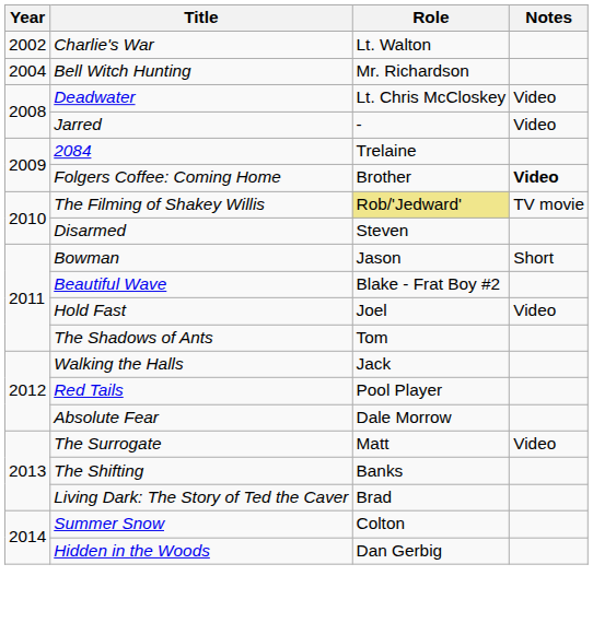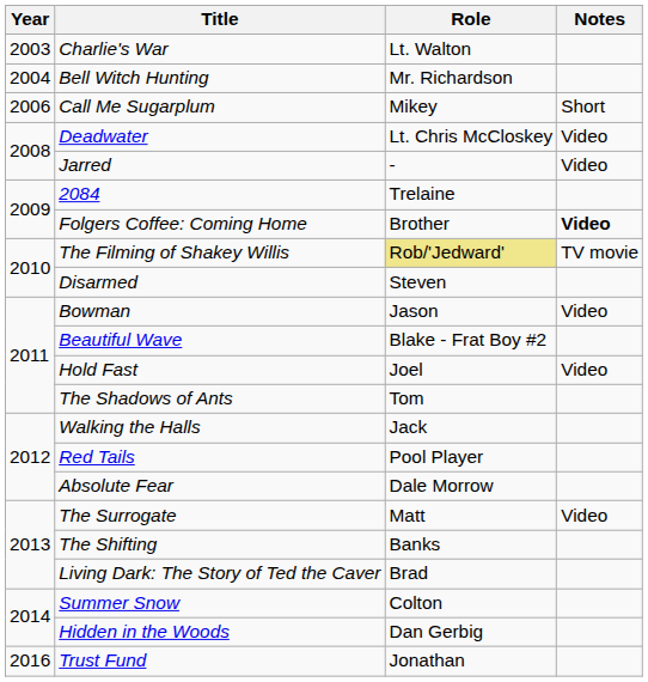 <table class="wikitable sortable">
 <tr>
 <th>Year</th>
 <th>Title</th>
 <th>Role</th>
 <th>Notes</th>
 </tr>
 <tr>
-<td>2002</td>
+<td>2003</td>
 <td><em>Charlie's War</em></td>
 <td>Lt. Walton</td>
 <td></td>
 </tr>
 <tr>
 <td>2004</td>
 <td><em>Bell Witch Hunting</em></td>
 <td>Mr. Richardson</td>
 <td></td>
+</tr>
+<tr>
+<td>2006</td>
+<td><em>Call Me Sugarplum</em></td>
+<td>Mikey</td>
+<td>Short</td>
 </tr>
 <tr>
 <td rowspan="2">2008</td>
 <td><em><a href='#'>Deadwater</a></em></td>
 <td>Lt. Chris McCloskey</td>
 <td>Video</td>
 </tr>
 <tr>
 <td><em>Jarred</em></td>
 <td>-</td>
 <td>Video</td>
 </tr>
 <tr>
 <td rowspan="2">2009</td>
 <td><em><a href='#'>2084</a></em></td>
 <td>Trelaine</td>
 <td></td>
 </tr>
 <tr>
 <td><em>Folgers Coffee: Coming Home</em></td>
 <td>Brother</td>
 <td><strong>Video</strong></td>
 </tr>
 <tr>
 <td rowspan="2">2010</td>
 <td><em>The Filming of Shakey Willis</em></td>
 <td style="background: khaki;">Rob/'Jedward'</td>
 <td>TV movie</td>
 </tr>
 <tr>
 <td><em>Disarmed</em></td>
 <td>Steven</td>
 <td></td>
 </tr>
 <tr>
 <td rowspan="4">2011</td>
 <td><em>Bowman</em></td>
 <td>Jason</td>
-<td>Short</td>
+<td>Video</td>
 </tr>
 <tr>
 <td><em><a href='#'>Beautiful Wave</a></em></td>
 <td>Blake - Frat Boy #2</td>
 <td></td>
 </tr>
 <tr>
 <td><em>Hold Fast</em></td>
 <td>Joel</td>
 <td>Video</td>
 </tr>
 <tr>
 <td><em>The Shadows of Ants</em></td>
 <td>Tom</td>
 <td></td>
 </tr>
 <tr>
 <td rowspan="3">2012</td>
 <td><em>Walking the Halls</em></td>
 <td>Jack</td>
 <td></td>
 </tr>
 <tr>
 <td><em><a href='#'>Red Tails</a></em></td>
 <td>Pool Player</td>
 <td></td>
 </tr>
 <tr>
 <td><em>Absolute Fear</em></td>
 <td>Dale Morrow</td>
 <td></td>
 </tr>
 <tr>
 <td rowspan="3">2013</td>
 <td><em>The Surrogate</em></td>
 <td>Matt</td>
 <td>Video</td>
 </tr>
 <tr>
 <td><em>The Shifting</em></td>
 <td>Banks</td>
 <td></td>
 </tr>
 <tr>
 <td><em>Living Dark: The Story of Ted the Caver</em></td>
 <td>Brad</td>
 <td></td>
 </tr>
 <tr>
 <td rowspan="2">2014</td>
 <td><em><a href='#'>Summer Snow</a></em></td>
 <td>Colton</td>
 <td></td>
 </tr>
 <tr>
 <td><em><a href='#'>Hidden in the Woods</a></em></td>
 <td>Dan Gerbig</td>
 <td></td>
 </tr>
+<tr>
+<td>2016</td>
+<td><em><a href='#'>Trust Fund</a></em></td>
+<td>Jonathan</td>
+<td></td>
+</tr>
 </table>
